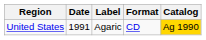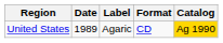 <table class="wikitable">
 <tr>
 <th>Region</th>
 <th>Date</th>
 <th>Label</th>
 <th>Format</th>
 <th>Catalog</th>
 </tr>
 <tr>
 <td><a href='#'>United States</a></td>
-<td>1991</td>
+<td>1989</td>
 <td>Agaric</td>
 <td><a href='#'>CD</a></td>
 <td style="background: gold;">Ag 1990</td>
 </tr>
 </table>
